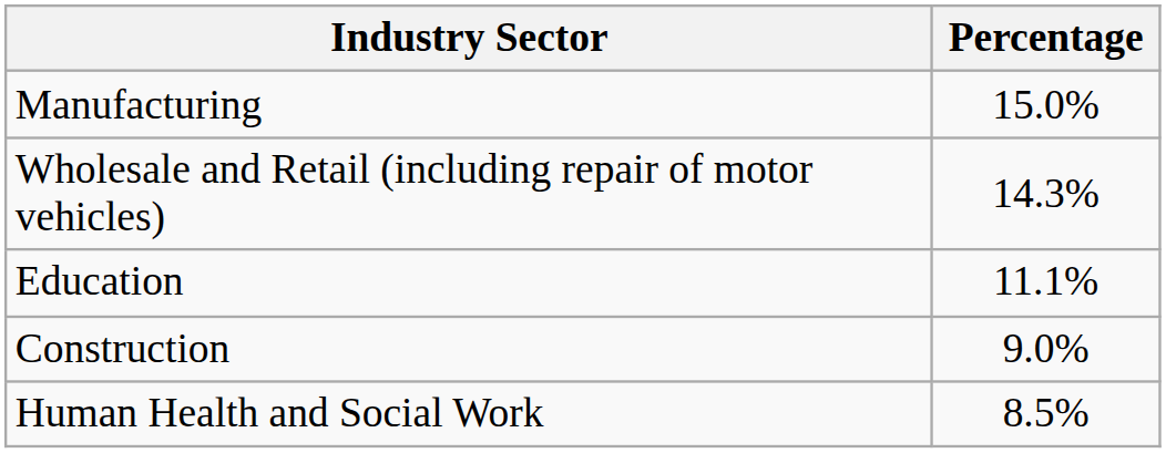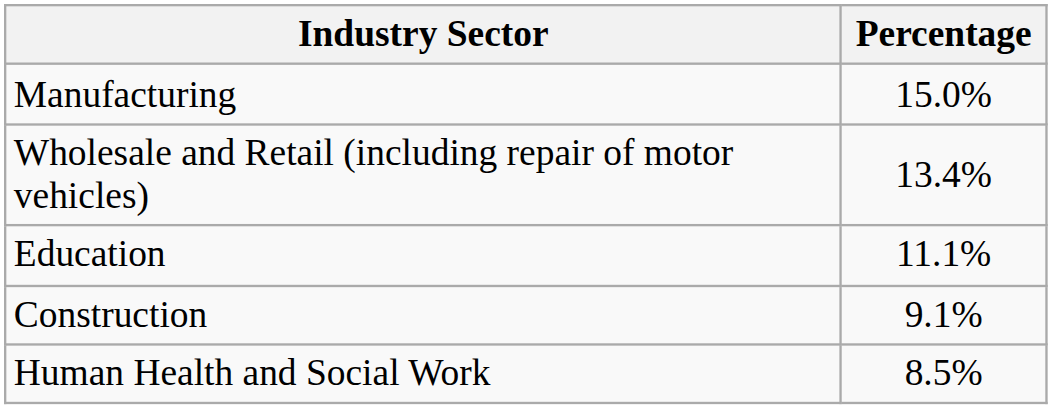 <table class="wikitable" style="text-align:center;">
 <tr>
 <th width="350">Industry Sector<br></th>
 <th width="80">Percentage<br></th>
 </tr>
 <tr>
 <td align="Left">Manufacturing</td>
 <td align="center">15.0%</td>
 </tr>
 <tr>
 <td align="Left">Wholesale and Retail (including repair of motor vehicles)</td>
-<td align="center">14.3%</td>
+<td align="center">13.4%</td>
 </tr>
 <tr>
 <td align="Left">Education</td>
 <td align="center">11.1%</td>
 </tr>
 <tr>
 <td align="Left">Construction</td>
-<td align="center">9.0%</td>
+<td align="center">9.1%</td>
 </tr>
 <tr>
 <td align="Left">Human Health and Social Work</td>
 <td align="center">8.5%</td>
 </tr>
 </table>
